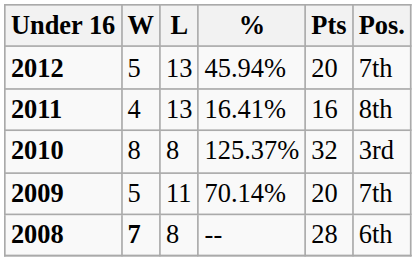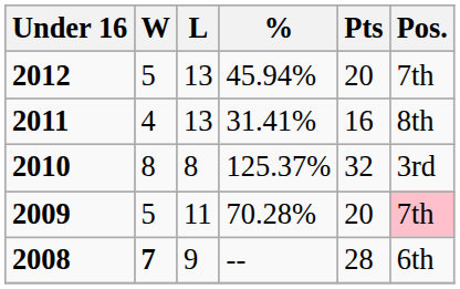 <table class="wikitable">
 <tr>
 <th style= width="100"><span><strong>Under 16</strong></span></th>
 <th style= width="60">W</th>
 <th style= width="30">L</th>
 <th style= width="30">%</th>
 <th style= width="30">Pts</th>
 <th style= width="30">Pos.</th>
 </tr>
 <tr>
 <td><strong>2012</strong></td>
 <td>5</td>
 <td>13</td>
 <td>45.94%</td>
 <td>20</td>
 <td>7th</td>
 </tr>
 <tr>
 <td><strong>2011</strong></td>
 <td>4</td>
 <td>13</td>
-<td>16.41%</td>
+<td>31.41%</td>
 <td>16</td>
 <td>8th</td>
 </tr>
 <tr>
 <td><strong>2010</strong></td>
 <td>8</td>
 <td>8</td>
 <td>125.37%</td>
 <td>32</td>
 <td>3rd</td>
 </tr>
 <tr>
 <td><strong>2009</strong></td>
 <td>5</td>
 <td>11</td>
-<td>70.14%</td>
+<td>70.28%</td>
 <td>20</td>
-<td>7th</td>
+<td style="background: pink;">7th</td>
 </tr>
 <tr>
 <td><strong>2008</strong></td>
 <td><strong>7</strong></td>
-<td>8</td>
+<td>9</td>
 <td>--</td>
 <td>28</td>
 <td>6th</td>
 </tr>
 <tr>
 </tr>
 </table>
